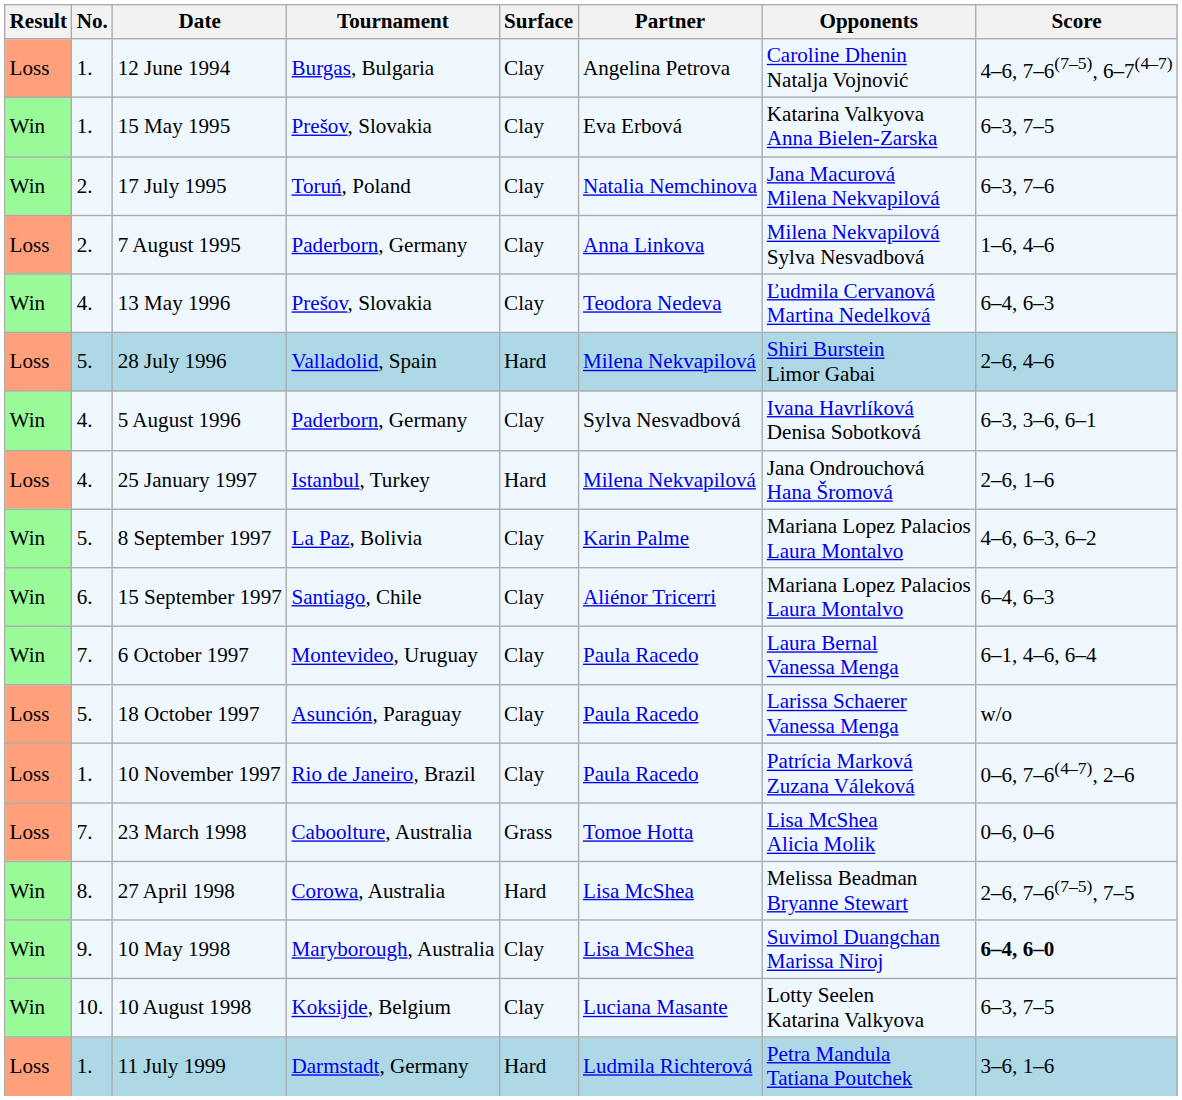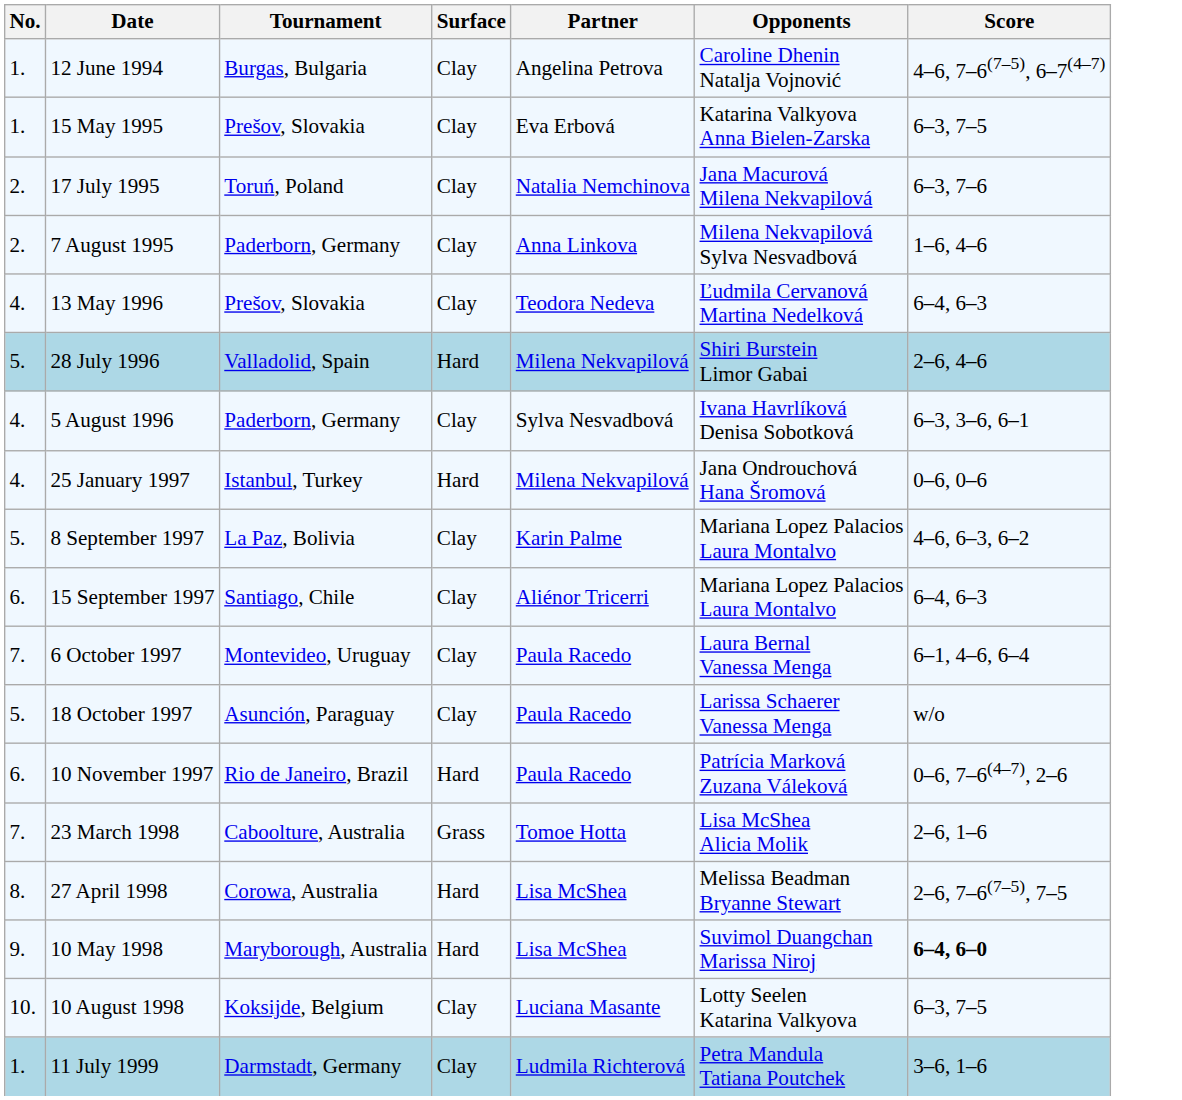 <table class="sortable wikitable" style=font-size:97%>
 <tr>
-<th>Result</th>
 <th>No.</th>
 <th>Date</th>
 <th>Tournament</th>
 <th>Surface</th>
 <th>Partner</th>
 <th>Opponents</th>
 <th>Score</th>
 </tr>
 <tr style="background:#f0f8ff;">
-<td style="background:#ffa07a;">Loss</td>
 <td>1.</td>
 <td>12 June 1994</td>
 <td><a href='#'>Burgas</a>, Bulgaria</td>
 <td>Clay</td>
 <td> Angelina Petrova</td>
 <td> <a href='#'>Caroline Dhenin</a><br> Natalja Vojnović</td>
 <td>4–6, 7–6<sup>(7–5)</sup>, 6–7<sup>(4–7)</sup></td>
 </tr>
 <tr style="background:#f0f8ff;">
-<td style="background:#98fb98;">Win</td>
 <td>1.</td>
 <td>15 May 1995</td>
 <td><a href='#'>Prešov</a>, Slovakia</td>
 <td>Clay</td>
 <td> Eva Erbová</td>
 <td> Katarina Valkyova <br>  <a href='#'>Anna Bielen-Zarska</a></td>
 <td>6–3, 7–5</td>
 </tr>
 <tr style="background:#f0f8ff;">
-<td style="background:#98fb98;">Win</td>
 <td>2.</td>
 <td>17 July 1995</td>
 <td><a href='#'>Toruń</a>, Poland</td>
 <td>Clay</td>
 <td> <a href='#'>Natalia Nemchinova</a></td>
 <td> <a href='#'>Jana Macurová</a> <br>  <a href='#'>Milena Nekvapilová</a></td>
 <td>6–3, 7–6</td>
 </tr>
 <tr style="background:#f0f8ff;">
-<td style="background:#ffa07a;">Loss</td>
 <td>2.</td>
 <td>7 August 1995</td>
 <td><a href='#'>Paderborn</a>, Germany</td>
 <td>Clay</td>
 <td> <a href='#'>Anna Linkova</a></td>
 <td> <a href='#'>Milena Nekvapilová</a> <br>  Sylva Nesvadbová</td>
 <td>1–6, 4–6</td>
 </tr>
 <tr style="background:#f0f8ff;">
-<td style="background:#98fb98;">Win</td>
 <td>4.</td>
 <td>13 May 1996</td>
 <td><a href='#'>Prešov</a>, Slovakia</td>
 <td>Clay</td>
 <td> <a href='#'>Teodora Nedeva</a></td>
 <td> <a href='#'>Ľudmila Cervanová</a> <br>  <a href='#'>Martina Nedelková</a></td>
 <td>6–4, 6–3</td>
 </tr>
 <tr style="background:lightblue;">
-<td style="background:#ffa07a;">Loss</td>
 <td>5.</td>
 <td>28 July 1996</td>
 <td><a href='#'>Valladolid</a>, Spain</td>
 <td>Hard</td>
 <td> <a href='#'>Milena Nekvapilová</a></td>
 <td> <a href='#'>Shiri Burstein</a> <br>  Limor Gabai</td>
 <td>2–6, 4–6</td>
 </tr>
 <tr style="background:#f0f8ff;">
-<td style="background:#98fb98;">Win</td>
 <td>4.</td>
 <td>5 August 1996</td>
 <td><a href='#'>Paderborn</a>, Germany</td>
 <td>Clay</td>
 <td> Sylva Nesvadbová</td>
 <td> <a href='#'>Ivana Havrlíková</a> <br>  Denisa Sobotková</td>
 <td>6–3, 3–6, 6–1</td>
 </tr>
 <tr style="background:#f0f8ff;">
-<td style="background:#ffa07a;">Loss</td>
 <td>4.</td>
 <td>25 January 1997</td>
 <td><a href='#'>Istanbul</a>, Turkey</td>
 <td>Hard</td>
 <td> <a href='#'>Milena Nekvapilová</a></td>
 <td> Jana Ondrouchová <br>  <a href='#'>Hana Šromová</a></td>
-<td>2–6, 1–6</td>
+<td>0–6, 0–6</td>
 </tr>
 <tr style="background:#f0f8ff;">
-<td style="background:#98fb98;">Win</td>
 <td>5.</td>
 <td>8 September 1997</td>
 <td><a href='#'>La Paz</a>, Bolivia</td>
 <td>Clay</td>
 <td> <a href='#'>Karin Palme</a></td>
 <td> Mariana Lopez Palacios <br>  <a href='#'>Laura Montalvo</a></td>
 <td>4–6, 6–3, 6–2</td>
 </tr>
 <tr style="background:#f0f8ff;">
-<td style="background:#98fb98;">Win</td>
 <td>6.</td>
 <td>15 September 1997</td>
 <td><a href='#'>Santiago</a>, Chile</td>
 <td>Clay</td>
 <td> <a href='#'>Aliénor Tricerri</a></td>
 <td> Mariana Lopez Palacios <br>  <a href='#'>Laura Montalvo</a></td>
 <td>6–4, 6–3</td>
 </tr>
 <tr style="background:#f0f8ff;">
-<td style="background:#98fb98;">Win</td>
 <td>7.</td>
 <td>6 October 1997</td>
 <td><a href='#'>Montevideo</a>, Uruguay</td>
 <td>Clay</td>
 <td> <a href='#'>Paula Racedo</a></td>
 <td> <a href='#'>Laura Bernal</a> <br>  <a href='#'>Vanessa Menga</a></td>
 <td>6–1, 4–6, 6–4</td>
 </tr>
 <tr style="background:#f0f8ff;">
-<td style="background:#ffa07a;">Loss</td>
 <td>5.</td>
 <td>18 October 1997</td>
 <td><a href='#'>Asunción</a>, Paraguay</td>
 <td>Clay</td>
 <td> <a href='#'>Paula Racedo</a></td>
 <td> <a href='#'>Larissa Schaerer</a><br>  <a href='#'>Vanessa Menga</a></td>
 <td>w/o</td>
 </tr>
 <tr style="background:#f0f8ff;">
-<td style="background:#ffa07a;">Loss</td>
-<td>1.</td>
+<td>6.</td>
 <td>10 November 1997</td>
 <td><a href='#'>Rio de Janeiro</a>, Brazil</td>
-<td>Clay</td>
+<td>Hard</td>
 <td> <a href='#'>Paula Racedo</a></td>
 <td> <a href='#'>Patrícia Marková</a> <br>  <a href='#'>Zuzana Váleková</a></td>
 <td>0–6, 7–6<sup>(4–7)</sup>, 2–6</td>
 </tr>
 <tr style="background:#f0f8ff;">
-<td style="background:#ffa07a;">Loss</td>
 <td>7.</td>
 <td>23 March 1998</td>
 <td><a href='#'>Caboolture</a>, Australia</td>
 <td>Grass</td>
 <td> <a href='#'>Tomoe Hotta</a></td>
 <td> <a href='#'>Lisa McShea</a> <br>  <a href='#'>Alicia Molik</a></td>
-<td>0–6, 0–6</td>
+<td>2–6, 1–6</td>
 </tr>
 <tr style="background:#f0f8ff;">
-<td style="background:#98fb98;">Win</td>
 <td>8.</td>
 <td>27 April 1998</td>
 <td><a href='#'>Corowa</a>, Australia</td>
 <td>Hard</td>
 <td> <a href='#'>Lisa McShea</a></td>
 <td> Melissa Beadman <br>  <a href='#'>Bryanne Stewart</a></td>
 <td>2–6, 7–6<sup>(7–5)</sup>, 7–5</td>
 </tr>
 <tr style="background:#f0f8ff;">
-<td style="background:#98fb98;">Win</td>
 <td>9.</td>
 <td>10 May 1998</td>
 <td><a href='#'>Maryborough</a>, Australia</td>
-<td>Clay</td>
+<td>Hard</td>
 <td> <a href='#'>Lisa McShea</a></td>
 <td> <a href='#'>Suvimol Duangchan</a> <br>  <a href='#'>Marissa Niroj</a></td>
 <td><strong>6–4, 6–0</strong></td>
 </tr>
 <tr style="background:#f0f8ff;">
-<td style="background:#98fb98;">Win</td>
 <td>10.</td>
 <td>10 August 1998</td>
 <td><a href='#'>Koksijde</a>, Belgium</td>
 <td>Clay</td>
 <td> <a href='#'>Luciana Masante</a></td>
 <td> Lotty Seelen <br>  Katarina Valkyova</td>
 <td>6–3, 7–5</td>
 </tr>
 <tr style="background:lightblue;">
-<td style="background:#ffa07a;">Loss</td>
 <td>1.</td>
 <td>11 July 1999</td>
 <td><a href='#'>Darmstadt</a>, Germany</td>
-<td>Hard</td>
+<td>Clay</td>
 <td> <a href='#'>Ludmila Richterová</a></td>
 <td> <a href='#'>Petra Mandula</a> <br>  <a href='#'>Tatiana Poutchek</a></td>
 <td>3–6, 1–6</td>
 </tr>
 </table>
